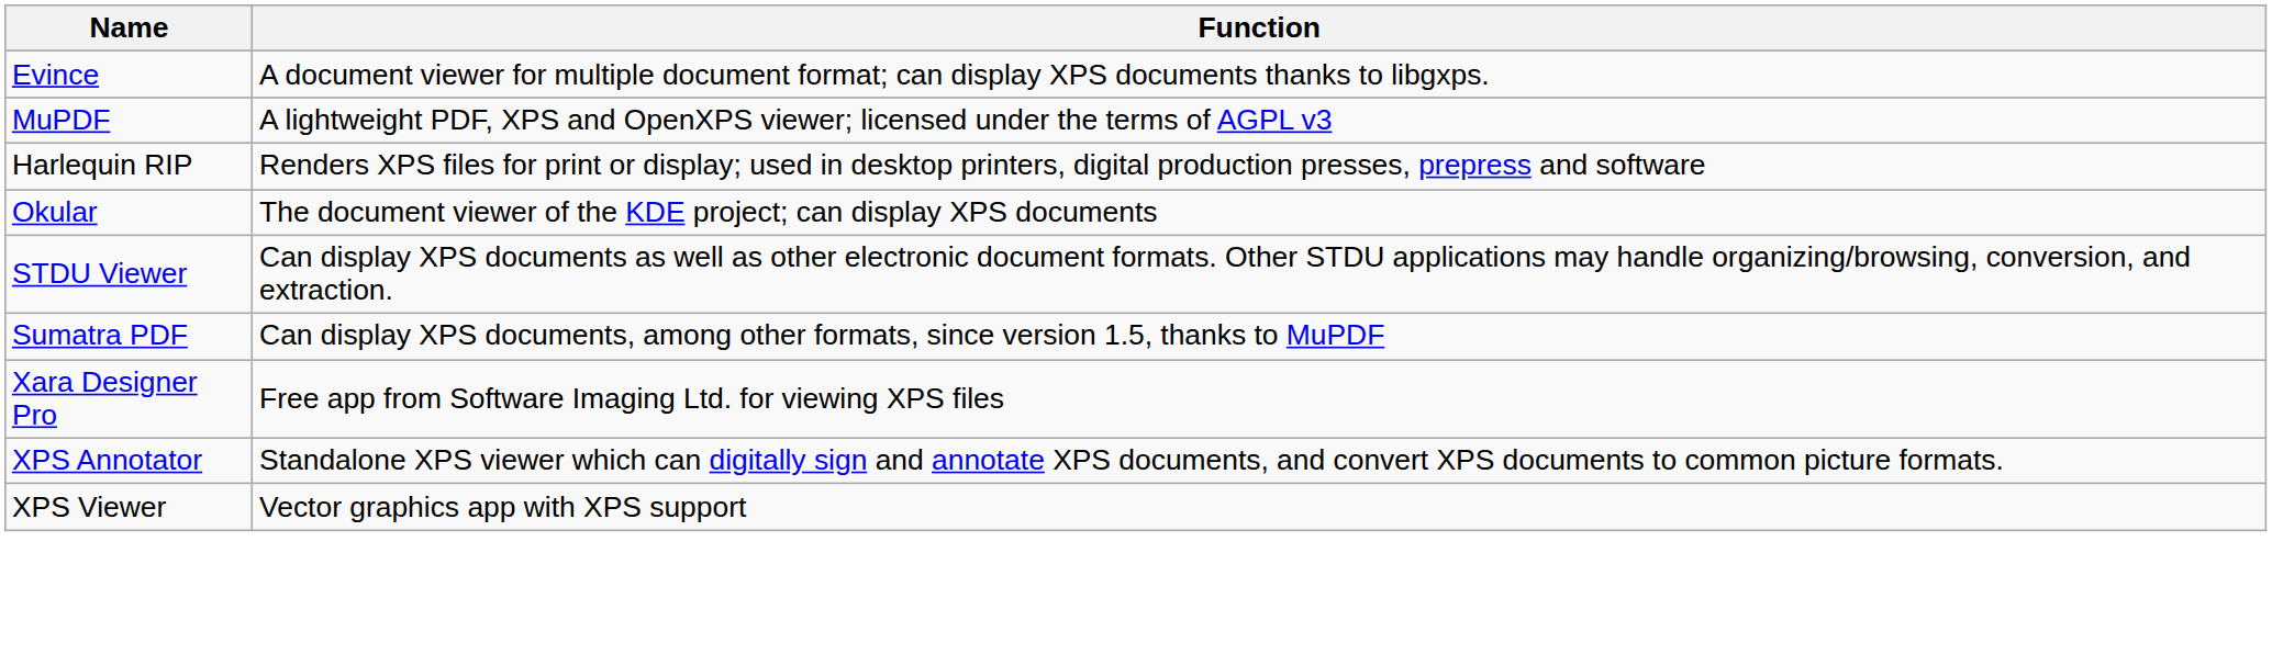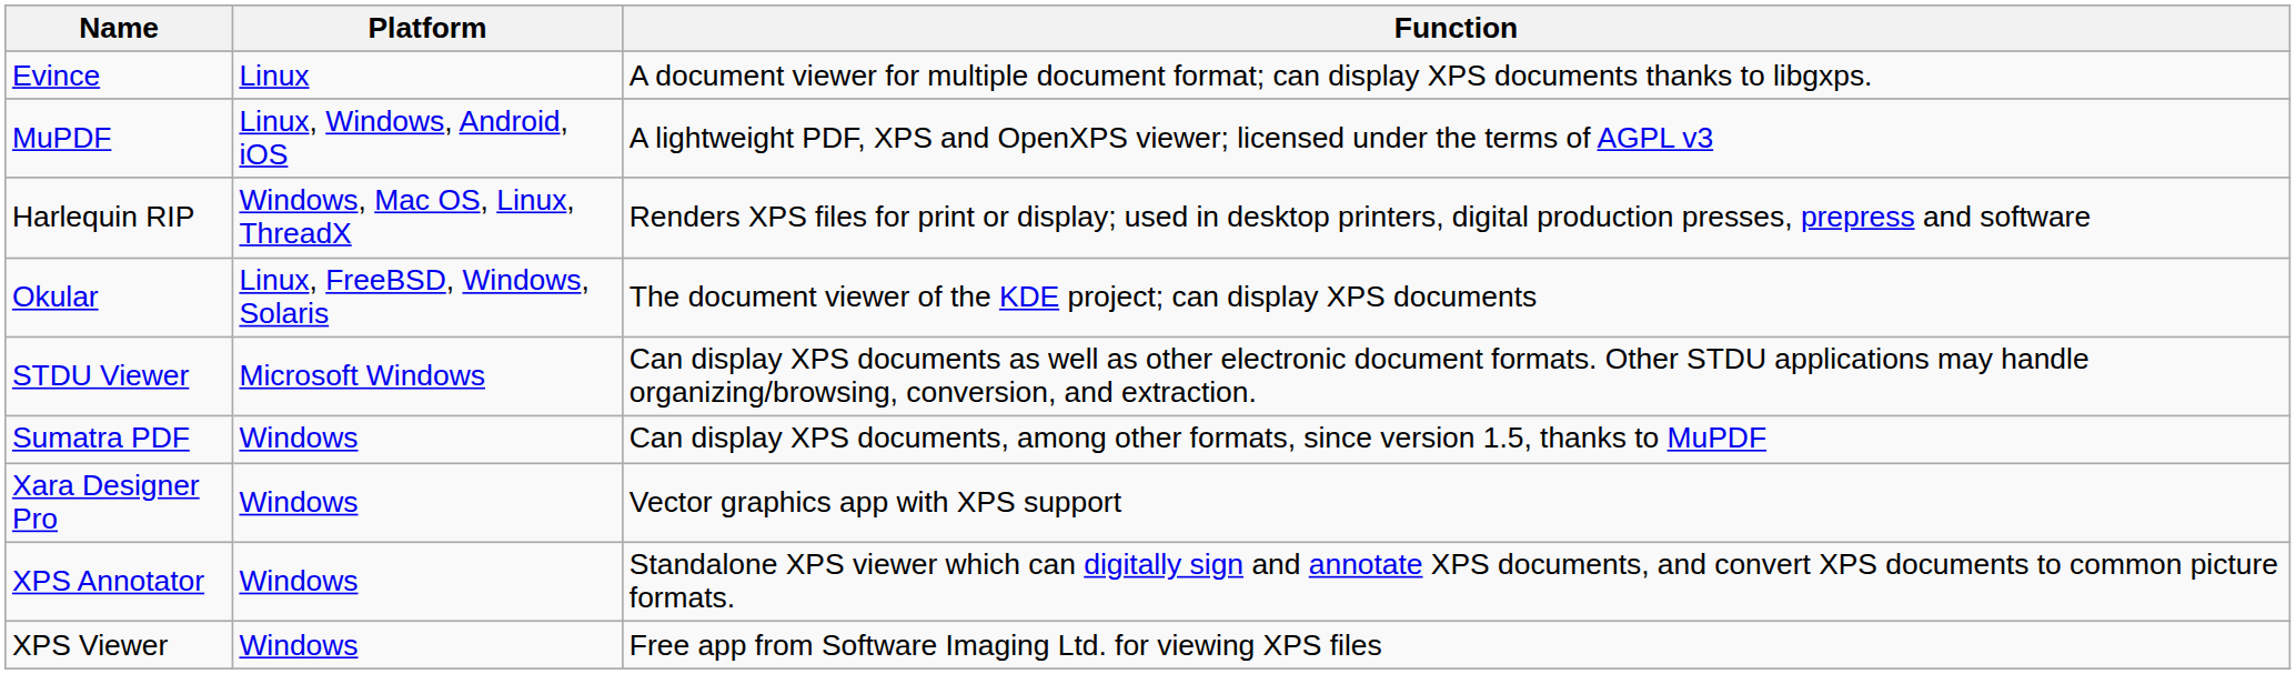 <table class="wikitable">
 <tr>
 <th>Name</th>
+<th>Platform</th>
 <th>Function</th>
 </tr>
 <tr>
 <td><a href='#'>Evince</a></td>
+<td><a href='#'>Linux</a></td>
 <td>A document viewer for multiple document format; can display XPS documents thanks to libgxps.</td>
 </tr>
 <tr>
 <td><a href='#'>MuPDF</a></td>
+<td><a href='#'>Linux</a>, <a href='#'>Windows</a>, <a href='#'>Android</a>, <a href='#'>iOS</a></td>
 <td>A lightweight PDF, XPS and OpenXPS viewer; licensed under the terms of <a href='#'>AGPL v3</a></td>
 </tr>
 <tr>
 <td>Harlequin RIP</td>
+<td><a href='#'>Windows</a>, <a href='#'>Mac OS</a>, <a href='#'>Linux</a>, <a href='#'>ThreadX</a></td>
 <td>Renders XPS files for print or display; used in desktop printers, digital production presses, <a href='#'>prepress</a> and software</td>
 </tr>
 <tr>
 <td><a href='#'>Okular</a></td>
+<td><a href='#'>Linux</a>, <a href='#'>FreeBSD</a>, <a href='#'>Windows</a>, <a href='#'>Solaris</a></td>
 <td>The document viewer of the <a href='#'>KDE</a> project; can display XPS documents</td>
 </tr>
 <tr>
 <td><a href='#'>STDU Viewer</a></td>
+<td><a href='#'>Microsoft Windows</a></td>
 <td>Can display XPS documents as well as other electronic document formats. Other STDU applications may handle organizing/browsing, conversion, and extraction.</td>
 </tr>
 <tr>
 <td><a href='#'>Sumatra PDF</a></td>
+<td><a href='#'>Windows</a></td>
 <td>Can display XPS documents, among other formats, since version 1.5, thanks to <a href='#'>MuPDF</a></td>
 </tr>
 <tr>
 <td><a href='#'>Xara Designer Pro</a></td>
-<td>Free app from Software Imaging Ltd. for viewing XPS files</td>
+<td><a href='#'>Windows</a></td>
+<td>Vector graphics app with XPS support</td>
 </tr>
 <tr>
 <td><a href='#'>XPS Annotator</a></td>
+<td><a href='#'>Windows</a></td>
 <td>Standalone XPS viewer which can <a href='#'>digitally sign</a> and <a href='#'>annotate</a> XPS documents, and convert XPS documents to common picture formats.</td>
 </tr>
 <tr>
 <td>XPS Viewer</td>
-<td>Vector graphics app with XPS support</td>
+<td><a href='#'>Windows</a></td>
+<td>Free app from Software Imaging Ltd. for viewing XPS files</td>
 </tr>
 </table>
